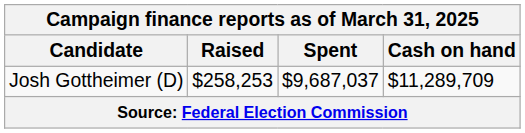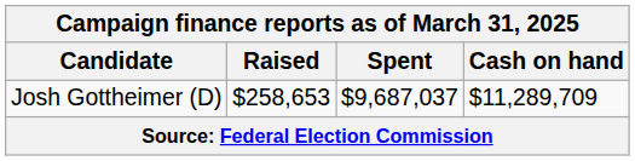 <table class="wikitable sortable">
 <tr>
 <th colspan=4>Campaign finance reports as of March 31, 2025</th>
 </tr>
 <tr style="text-align:center;">
 <th>Candidate</th>
 <th>Raised</th>
 <th>Spent</th>
 <th>Cash on hand</th>
 </tr>
 <tr>
 <td>Josh Gottheimer (D)</td>
-<td>$258,253</td>
+<td>$258,653</td>
 <td>$9,687,037</td>
 <td>$11,289,709</td>
 </tr>
 <tr>
 <th colspan="4"><small>Source: <a href='#'>Federal Election Commission</a></small></th>
 </tr>
 </table>
